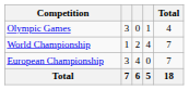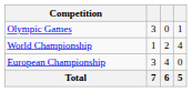 <table class="wikitable" style="width:30%; font-size:90%; text-align:center;">
 <tr>
 <th>Competition</th>
 <th></th>
 <th></th>
 <th></th>
-<th>Total</th>
 </tr>
 <tr>
 <td align=left><a href='#'>Olympic Games</a></td>
 <td>3</td>
 <td>0</td>
 <td>1</td>
-<td>4</td>
 </tr>
 <tr>
 <td align=left><a href='#'>World Championship</a></td>
 <td>1</td>
 <td>2</td>
 <td>4</td>
-<td>7</td>
 </tr>
 <tr>
 <td align=left><a href='#'>European Championship</a></td>
 <td>3</td>
 <td>4</td>
 <td>0</td>
-<td>7</td>
 </tr>
 <tr>
 <th>Total</th>
 <th>7</th>
 <th>6</th>
 <th>5</th>
-<th>18</th>
 </tr>
 </table>
